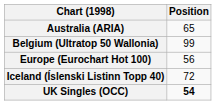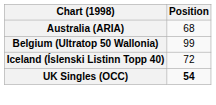 <table class="wikitable sortable plainrowheaders" style="text-align:center">
 <tr>
 <th scope="col">Chart (1998)</th>
 <th scope="col">Position</th>
 </tr>
 <tr>
 <th scope="row">Australia (ARIA)</th>
-<td>65</td>
+<td>68</td>
 </tr>
 <tr>
 <th scope="row">Belgium (Ultratop 50 Wallonia)</th>
 <td>99</td>
-</tr>
-<tr>
-<th scope="row">Europe (Eurochart Hot 100)</th>
-<td>56</td>
 </tr>
 <tr>
 <th scope="row">Iceland (Íslenski Listinn Topp 40)</th>
 <td>72</td>
 </tr>
 <tr>
 <th scope="row">UK Singles (OCC)</th>
 <td><strong>54</strong></td>
 </tr>
 </table>
